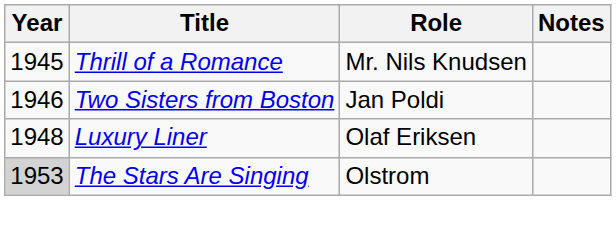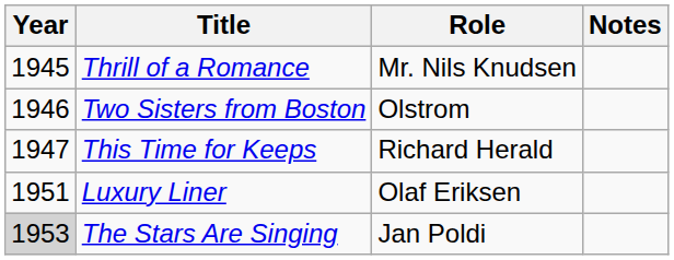 <table class="wikitable">
 <tr>
 <th>Year</th>
 <th>Title</th>
 <th>Role</th>
 <th>Notes</th>
 </tr>
 <tr>
 <td>1945</td>
 <td><em><a href='#'>Thrill of a Romance</a></em></td>
 <td>Mr. Nils Knudsen</td>
 <td></td>
 </tr>
 <tr>
 <td>1946</td>
 <td><em><a href='#'>Two Sisters from Boston</a></em></td>
-<td>Jan Poldi</td>
+<td>Olstrom</td>
 <td></td>
 </tr>
 <tr>
-<td>1948</td>
+<td>1947</td>
+<td><em><a href='#'>This Time for Keeps</a></em></td>
+<td>Richard Herald</td>
+<td></td>
+</tr>
+<tr>
+<td>1951</td>
 <td><em><a href='#'>Luxury Liner</a></em></td>
 <td>Olaf Eriksen</td>
 <td></td>
 </tr>
 <tr>
 <td style="background: lightgrey;">1953</td>
 <td><em><a href='#'>The Stars Are Singing</a></em></td>
-<td>Olstrom</td>
+<td>Jan Poldi</td>
 <td></td>
 </tr>
 </table>
